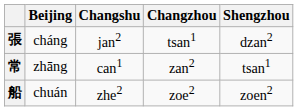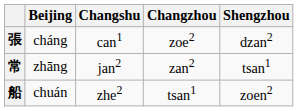 <table class="wikitable" style="text-align:center;">
 <tr>
 <th></th>
 <th>Beijing</th>
 <th>Changshu</th>
 <th>Changzhou</th>
 <th>Shengzhou</th>
 </tr>
 <tr>
 <th>張</th>
 <td>cháng<br></td>
-<td>jan<sup>2</sup><br></td>
-<td>tsan<sup>1</sup><br></td>
+<td>can<sup>1</sup><br></td>
+<td>zoe<sup>2</sup><br></td>
 <td>dzan<sup>2</sup><br></td>
 </tr>
 <tr>
 <th>常</th>
 <td>zhāng<br></td>
-<td>can<sup>1</sup><br></td>
+<td>jan<sup>2</sup><br></td>
 <td>zan<sup>2</sup><br></td>
 <td>tsan<sup>1</sup><br></td>
 </tr>
 <tr>
 <th>船</th>
 <td>chuán<br></td>
 <td>zhe<sup>2</sup><br></td>
-<td>zoe<sup>2</sup><br></td>
+<td>tsan<sup>1</sup><br></td>
 <td>zoen<sup>2</sup><br></td>
 </tr>
 </table>
